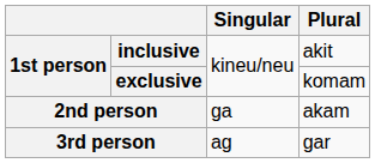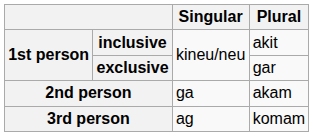 <table class="wikitable">
 <tr>
 <th colspan="2"></th>
 <th>Singular</th>
 <th>Plural</th>
 </tr>
 <tr>
 <th rowspan="2">1st person</th>
 <th>inclusive</th>
 <td rowspan="2">kineu/neu</td>
 <td>akit</td>
 </tr>
 <tr>
 <th>exclusive</th>
-<td>komam</td>
+<td>gar</td>
 </tr>
 <tr>
 <th colspan="2">2nd person</th>
 <td>ga</td>
 <td>akam</td>
 </tr>
 <tr>
 <th colspan="2">3rd person</th>
 <td>ag</td>
-<td>gar</td>
+<td>komam</td>
 </tr>
 </table>
